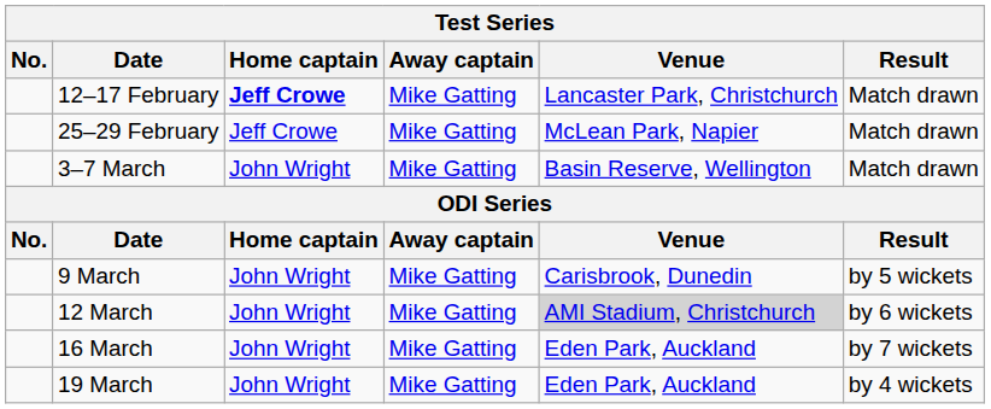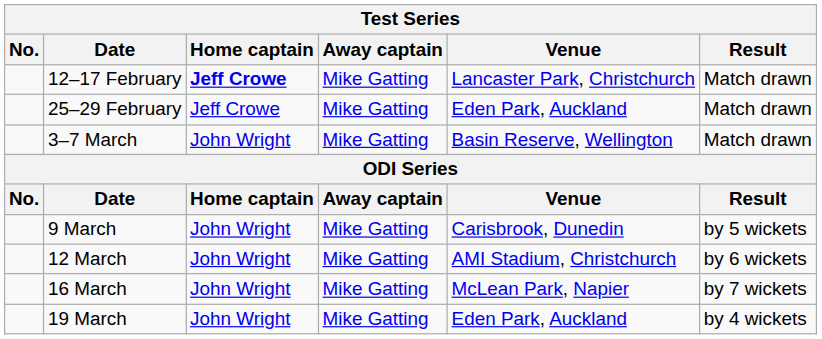 <table class="wikitable">
 <tr>
 <th colspan="9">Test Series</th>
 </tr>
 <tr>
 <th>No.</th>
 <th>Date</th>
 <th>Home captain</th>
 <th>Away captain</th>
 <th>Venue</th>
 <th>Result</th>
 </tr>
 <tr>
 <td></td>
 <td>12–17 February</td>
 <td><strong><a href='#'>Jeff Crowe</a></strong></td>
 <td><a href='#'>Mike Gatting</a></td>
 <td><a href='#'>Lancaster Park</a>, <a href='#'>Christchurch</a></td>
 <td>Match drawn</td>
 </tr>
 <tr>
 <td></td>
 <td>25–29 February</td>
 <td><a href='#'>Jeff Crowe</a></td>
 <td><a href='#'>Mike Gatting</a></td>
-<td><a href='#'>McLean Park</a>, <a href='#'>Napier</a></td>
+<td><a href='#'>Eden Park</a>, <a href='#'>Auckland</a></td>
 <td>Match drawn</td>
 </tr>
 <tr>
 <td></td>
 <td>3–7 March</td>
 <td><a href='#'>John Wright</a></td>
 <td><a href='#'>Mike Gatting</a></td>
 <td><a href='#'>Basin Reserve</a>, <a href='#'>Wellington</a></td>
 <td>Match drawn</td>
 </tr>
 <tr>
 <th colspan="9">ODI Series</th>
 </tr>
 <tr>
 <th>No.</th>
 <th>Date</th>
 <th>Home captain</th>
 <th>Away captain</th>
 <th>Venue</th>
 <th>Result</th>
 </tr>
 <tr>
 <td></td>
 <td>9 March</td>
 <td><a href='#'>John Wright</a></td>
 <td><a href='#'>Mike Gatting</a></td>
 <td><a href='#'>Carisbrook</a>, <a href='#'>Dunedin</a></td>
 <td> by 5 wickets</td>
 </tr>
 <tr>
 <td></td>
 <td>12 March</td>
 <td><a href='#'>John Wright</a></td>
 <td><a href='#'>Mike Gatting</a></td>
-<td style="background: lightgrey;"><a href='#'>AMI Stadium</a>, <a href='#'>Christchurch</a></td>
+<td><a href='#'>AMI Stadium</a>, <a href='#'>Christchurch</a></td>
 <td> by 6 wickets</td>
 </tr>
 <tr>
 <td></td>
 <td>16 March</td>
 <td><a href='#'>John Wright</a></td>
 <td><a href='#'>Mike Gatting</a></td>
-<td><a href='#'>Eden Park</a>, <a href='#'>Auckland</a></td>
+<td><a href='#'>McLean Park</a>, <a href='#'>Napier</a></td>
 <td> by 7 wickets</td>
 </tr>
 <tr>
 <td></td>
 <td>19 March</td>
 <td><a href='#'>John Wright</a></td>
 <td><a href='#'>Mike Gatting</a></td>
 <td><a href='#'>Eden Park</a>, <a href='#'>Auckland</a></td>
 <td> by 4 wickets</td>
 </tr>
 </table>
